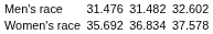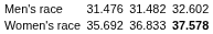 <table>
 <tr>
 <td>Men's race</td>
 <td></td>
 <td>31.476</td>
 <td></td>
 <td>31.482</td>
 <td></td>
 <td>32.602</td>
 </tr>
 <tr>
 <td>Women's race</td>
 <td></td>
 <td>35.692</td>
 <td></td>
-<td>36.834</td>
+<td>36.833</td>
 <td></td>
-<td>37.578</td>
+<td><strong>37.578</strong></td>
 </tr>
 </table>
